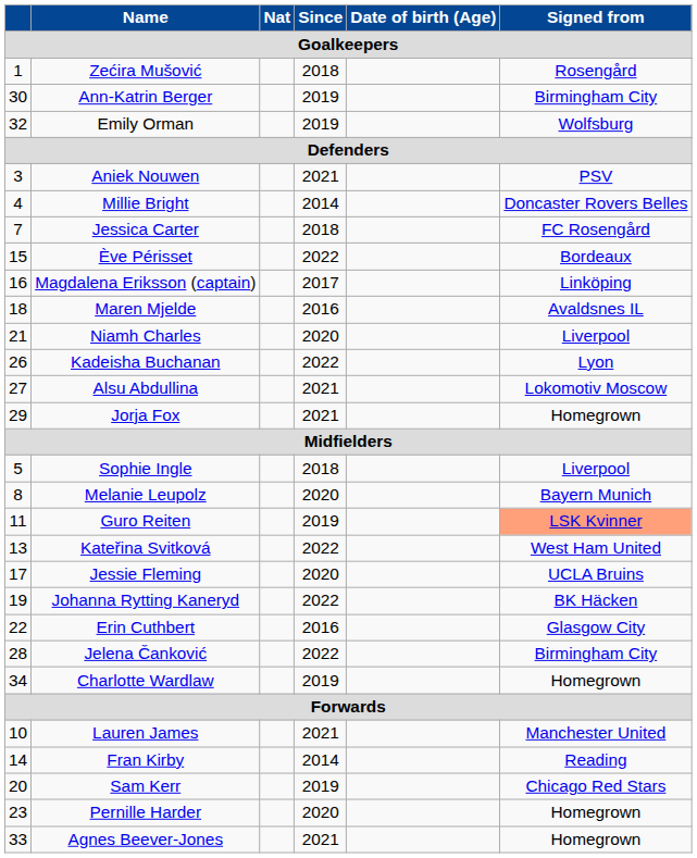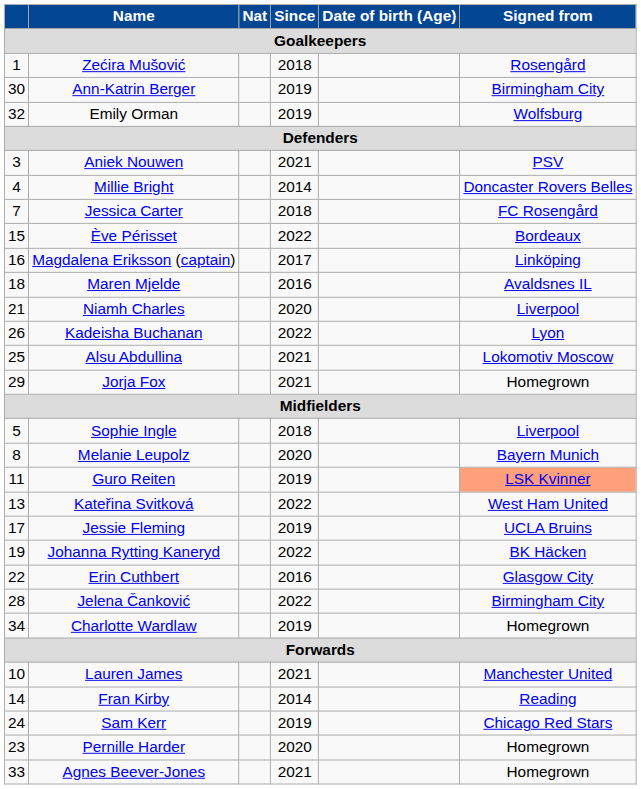 <table class="wikitable sortable" style="text-align:center;">
 <tr>
 <th style="background:#034694; color:white; text-align:center;"></th>
 <th style="background:#034694; color:white; text-align:center;">Name</th>
 <th style="background:#034694; color:white; text-align:center;">Nat</th>
 <th style="background:#034694; color:white; text-align:center;">Since</th>
 <th style="background:#034694; color:white; text-align:center;">Date of birth (Age)</th>
 <th style="background:#034694; color:white; text-align:center;">Signed from</th>
 </tr>
 <tr>
 <th colspan="8" style="background:#dcdcdc; text-align:center;">Goalkeepers</th>
 </tr>
 <tr>
 <td>1</td>
 <td><a href='#'>Zećira Mušović</a></td>
 <td></td>
 <td>2018</td>
 <td></td>
 <td> <a href='#'>Rosengård</a></td>
 </tr>
 <tr>
 <td>30</td>
 <td><a href='#'>Ann-Katrin Berger</a></td>
 <td></td>
 <td>2019</td>
 <td></td>
 <td> <a href='#'>Birmingham City</a></td>
 </tr>
 <tr>
 <td>32</td>
 <td>Emily Orman</td>
 <td></td>
 <td>2019</td>
 <td></td>
 <td> <a href='#'>Wolfsburg</a></td>
 </tr>
 <tr>
 <th colspan="8" style="background:#dcdcdc; text-align:center;">Defenders</th>
 </tr>
 <tr>
 <td>3</td>
 <td><a href='#'>Aniek Nouwen</a></td>
 <td></td>
 <td>2021</td>
 <td></td>
 <td> <a href='#'>PSV</a></td>
 </tr>
 <tr>
 <td>4</td>
 <td><a href='#'>Millie Bright</a></td>
 <td></td>
 <td>2014</td>
 <td></td>
 <td> <a href='#'>Doncaster Rovers Belles</a></td>
 </tr>
 <tr>
 <td>7</td>
 <td><a href='#'>Jessica Carter</a></td>
 <td></td>
 <td>2018</td>
 <td></td>
 <td> <a href='#'>FC Rosengård</a></td>
 </tr>
 <tr>
 <td>15</td>
 <td><a href='#'>Ève Périsset</a></td>
 <td></td>
 <td>2022</td>
 <td></td>
 <td> <a href='#'>Bordeaux</a></td>
 </tr>
 <tr>
 <td>16</td>
 <td><a href='#'>Magdalena Eriksson</a> (<a href='#'>captain</a>)</td>
 <td></td>
 <td>2017</td>
 <td></td>
 <td> <a href='#'>Linköping</a></td>
 </tr>
 <tr>
 <td>18</td>
 <td><a href='#'>Maren Mjelde</a></td>
 <td></td>
 <td>2016</td>
 <td></td>
 <td> <a href='#'>Avaldsnes IL</a></td>
 </tr>
 <tr>
 <td>21</td>
 <td><a href='#'>Niamh Charles</a></td>
 <td></td>
 <td>2020</td>
 <td></td>
 <td> <a href='#'>Liverpool</a></td>
 </tr>
 <tr>
 <td>26</td>
 <td><a href='#'>Kadeisha Buchanan</a></td>
 <td></td>
 <td>2022</td>
 <td></td>
 <td> <a href='#'>Lyon</a></td>
 </tr>
 <tr>
-<td>27</td>
+<td>25</td>
 <td><a href='#'>Alsu Abdullina</a></td>
 <td></td>
 <td>2021</td>
 <td></td>
 <td> <a href='#'>Lokomotiv Moscow</a></td>
 </tr>
 <tr>
 <td>29</td>
 <td><a href='#'>Jorja Fox</a></td>
 <td></td>
 <td>2021</td>
 <td></td>
 <td>Homegrown</td>
 </tr>
 <tr>
 <th colspan="8" style="background:#dcdcdc; text-align:center;">Midfielders</th>
 </tr>
 <tr>
 <td>5</td>
 <td><a href='#'>Sophie Ingle</a></td>
 <td></td>
 <td>2018</td>
 <td></td>
 <td> <a href='#'>Liverpool</a></td>
 </tr>
 <tr>
 <td>8</td>
 <td><a href='#'>Melanie Leupolz</a></td>
 <td></td>
 <td>2020</td>
 <td></td>
 <td> <a href='#'>Bayern Munich</a></td>
 </tr>
 <tr>
 <td>11</td>
 <td><a href='#'>Guro Reiten</a></td>
 <td></td>
 <td>2019</td>
 <td></td>
 <td style="background: lightsalmon;"> <a href='#'>LSK Kvinner</a></td>
 </tr>
 <tr>
 <td>13</td>
 <td><a href='#'>Kateřina Svitková</a></td>
 <td></td>
 <td>2022</td>
 <td></td>
 <td> <a href='#'>West Ham United</a></td>
 </tr>
 <tr>
 <td>17</td>
 <td><a href='#'>Jessie Fleming</a></td>
 <td></td>
-<td>2020</td>
+<td>2019</td>
 <td></td>
 <td> <a href='#'>UCLA Bruins</a></td>
 </tr>
 <tr>
 <td>19</td>
 <td><a href='#'>Johanna Rytting Kaneryd</a></td>
 <td></td>
 <td>2022</td>
 <td></td>
 <td> <a href='#'>BK Häcken</a></td>
 </tr>
 <tr>
 <td>22</td>
 <td><a href='#'>Erin Cuthbert</a></td>
 <td></td>
 <td>2016</td>
 <td></td>
 <td> <a href='#'>Glasgow City</a></td>
 </tr>
 <tr>
 <td>28</td>
 <td><a href='#'>Jelena Čanković</a></td>
 <td></td>
 <td>2022</td>
 <td></td>
 <td> <a href='#'>Birmingham City</a></td>
 </tr>
 <tr>
 <td>34</td>
 <td><a href='#'>Charlotte Wardlaw</a></td>
 <td></td>
 <td>2019</td>
 <td></td>
 <td>Homegrown</td>
 </tr>
 <tr>
 <th colspan="8" style="background:#dcdcdc; text-align:center;">Forwards</th>
 </tr>
 <tr>
 <td>10</td>
 <td><a href='#'>Lauren James</a></td>
 <td></td>
 <td>2021</td>
 <td></td>
 <td> <a href='#'>Manchester United</a></td>
 </tr>
 <tr>
 <td>14</td>
 <td><a href='#'>Fran Kirby</a></td>
 <td></td>
 <td>2014</td>
 <td></td>
 <td> <a href='#'>Reading</a></td>
 </tr>
 <tr>
-<td>20</td>
+<td>24</td>
 <td><a href='#'>Sam Kerr</a></td>
 <td></td>
 <td>2019</td>
 <td></td>
 <td> <a href='#'>Chicago Red Stars</a></td>
 </tr>
 <tr>
 <td>23</td>
 <td><a href='#'>Pernille Harder</a></td>
 <td></td>
 <td>2020</td>
 <td></td>
 <td>Homegrown</td>
 </tr>
 <tr>
 <td>33</td>
 <td><a href='#'>Agnes Beever-Jones</a></td>
 <td></td>
 <td>2021</td>
 <td></td>
 <td>Homegrown</td>
 </tr>
 </table>
